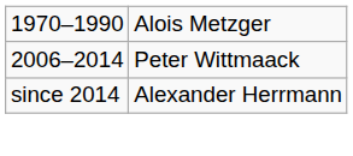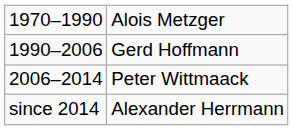 <table class="wikitable" style="float:left;">
 <tr>
 <td>1970–1990</td>
 <td>Alois Metzger</td>
+</tr>
+<tr>
+<td>1990–2006</td>
+<td>Gerd Hoffmann</td>
 </tr>
 <tr>
 <td>2006–2014</td>
 <td>Peter Wittmaack</td>
 </tr>
 <tr>
 <td>since 2014</td>
 <td>Alexander Herrmann</td>
 </tr>
 </table>
